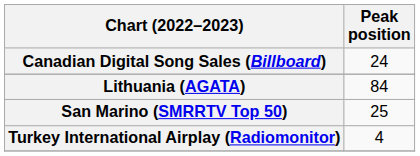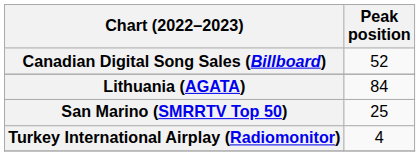 <table class="wikitable sortable plainrowheaders" style="text-align:center">
 <tr>
 <th scope="col">Chart (2022–2023)</th>
 <th scope="col">Peak<br>position</th>
 </tr>
 <tr>
 <th scope="row">Canadian Digital Song Sales (<em><a href='#'>Billboard</a></em>)</th>
-<td>24</td>
+<td>52</td>
 </tr>
 <tr>
 </tr>
 <tr>
 <th scope="row">Lithuania (<a href='#'>AGATA</a>)</th>
 <td>84</td>
 </tr>
 <tr>
 <th scope="row">San Marino (<a href='#'>SMRRTV Top 50</a>)</th>
 <td>25</td>
 </tr>
 <tr>
 <th scope="row">Turkey International Airplay (<a href='#'>Radiomonitor</a>)</th>
 <td>4</td>
 </tr>
 <tr>
 </tr>
 <tr>
 </tr>
 </table>
